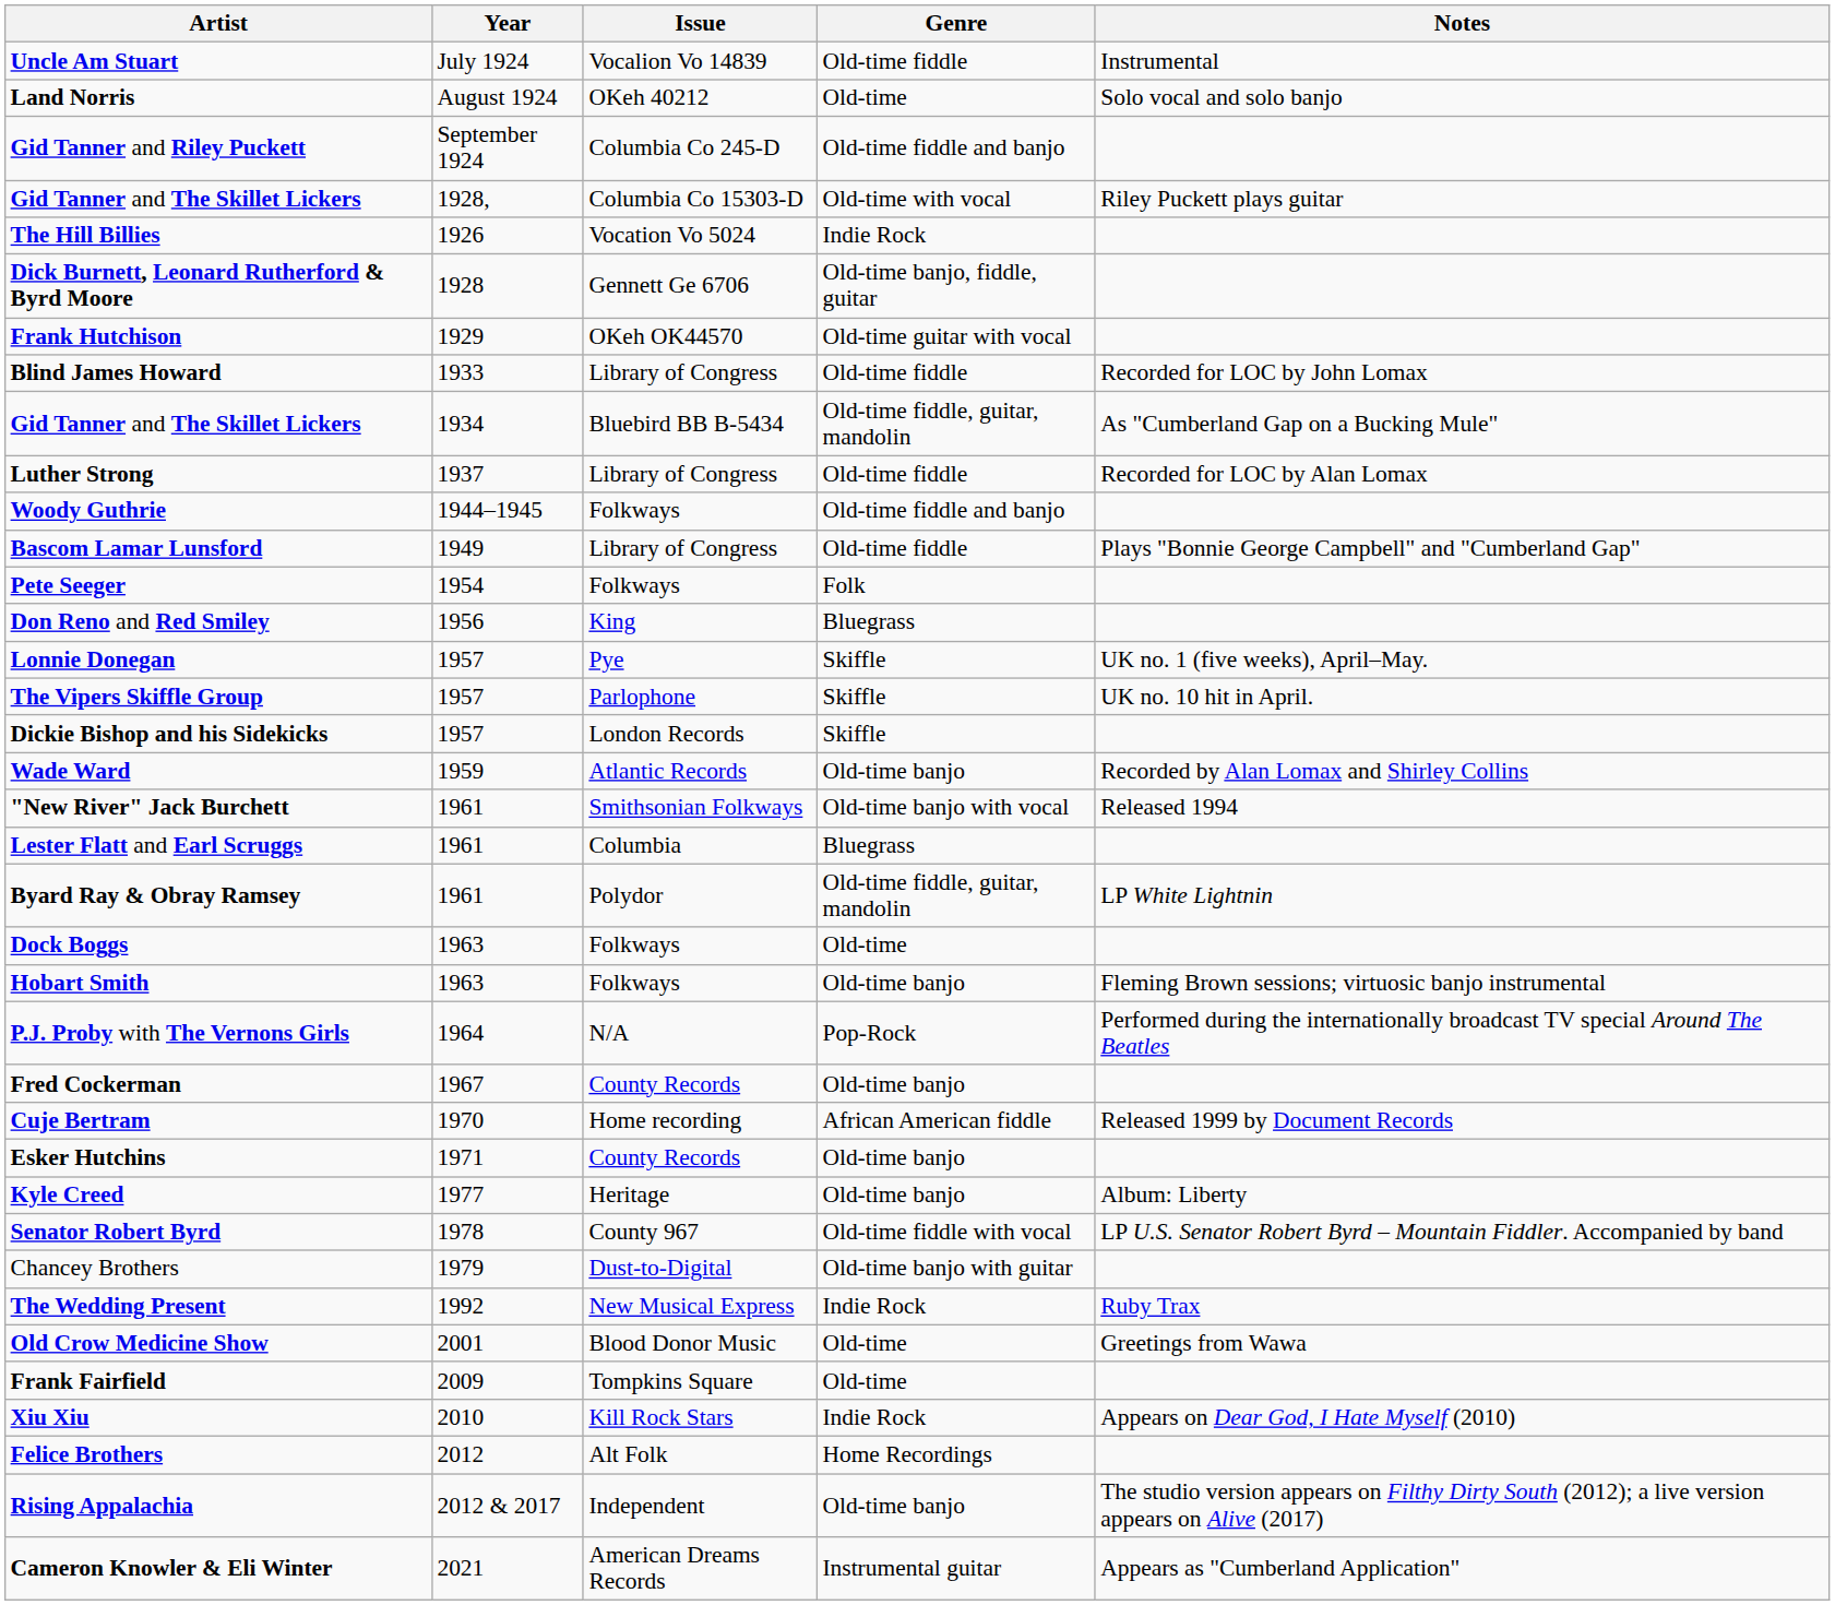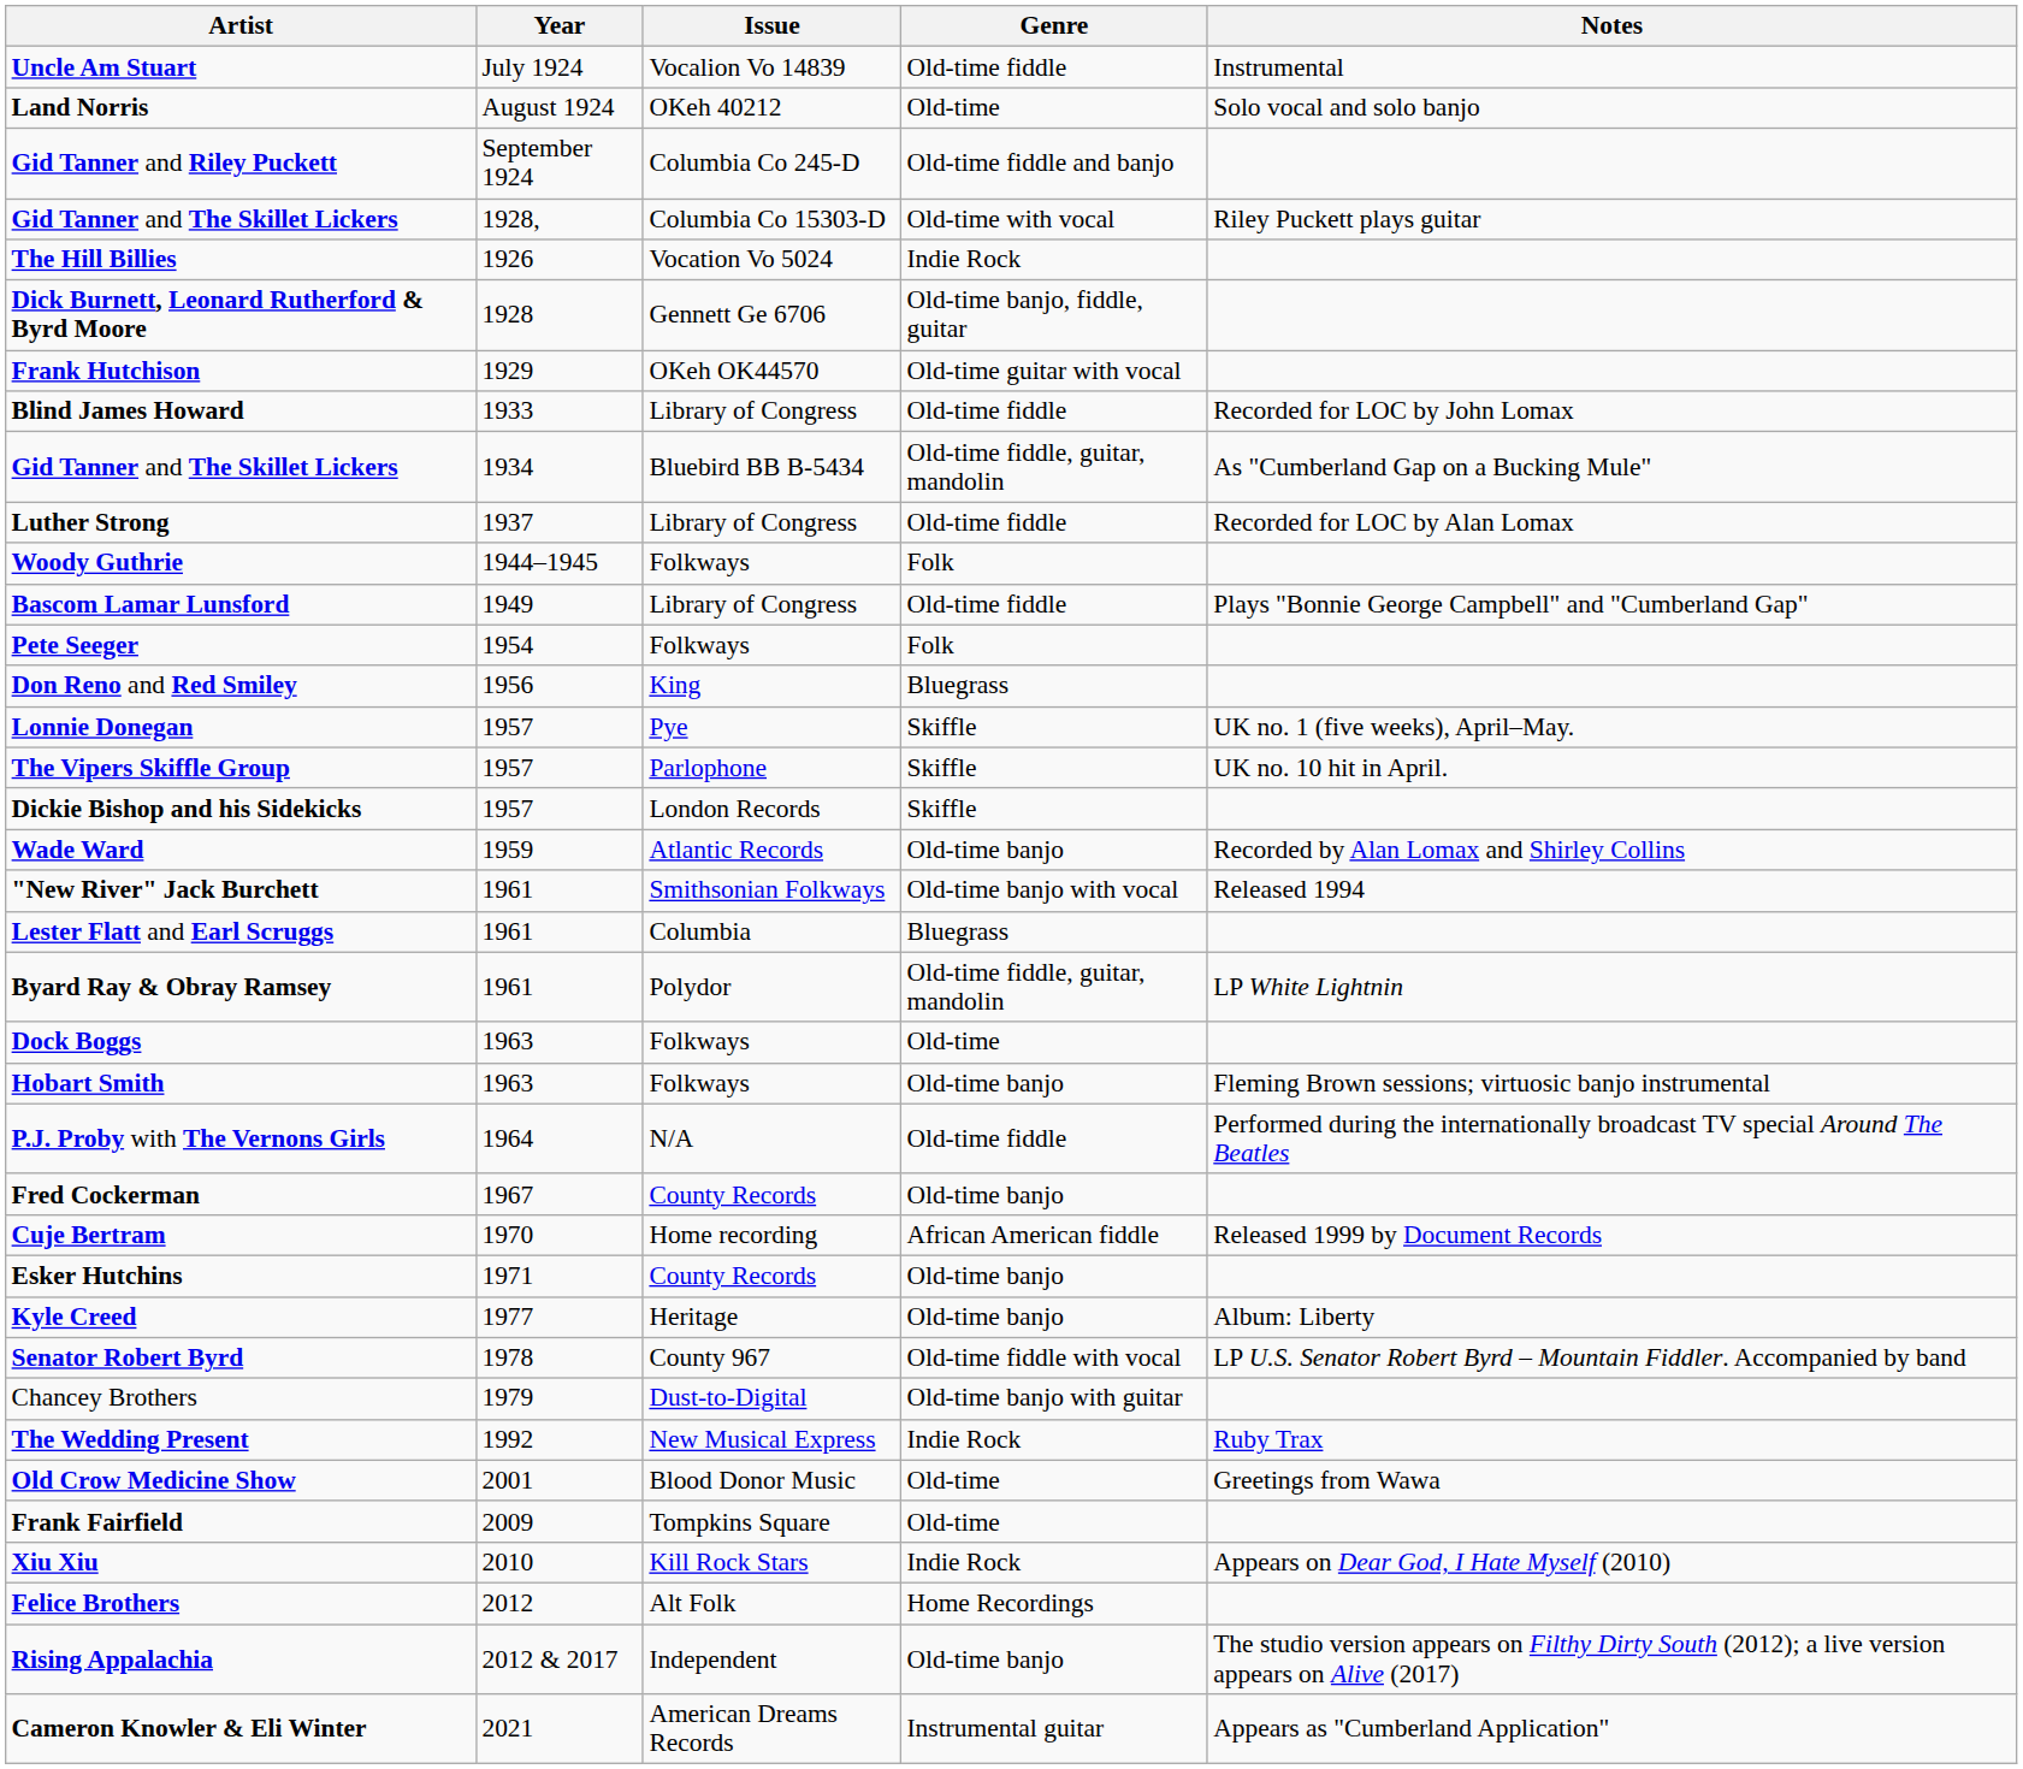 <table class="wikitable">
 <tr>
 <th>Artist</th>
 <th>Year</th>
 <th>Issue</th>
 <th>Genre</th>
 <th>Notes</th>
 </tr>
 <tr>
 <td><strong><a href='#'>Uncle Am Stuart</a></strong></td>
 <td>July 1924</td>
 <td>Vocalion Vo 14839</td>
 <td>Old-time fiddle</td>
 <td>Instrumental</td>
 </tr>
 <tr>
 <td><strong>Land Norris</strong></td>
 <td>August 1924</td>
 <td>OKeh 40212</td>
 <td>Old-time</td>
 <td>Solo vocal and solo banjo</td>
 </tr>
 <tr>
 <td><strong><a href='#'>Gid Tanner</a></strong> and <strong><a href='#'>Riley Puckett</a></strong></td>
 <td>September 1924</td>
 <td>Columbia Co 245-D</td>
 <td>Old-time fiddle and banjo</td>
 <td></td>
 </tr>
 <tr>
 <td><strong><a href='#'>Gid Tanner</a></strong> and <strong><a href='#'>The Skillet Lickers</a></strong></td>
 <td>1928,</td>
 <td>Columbia Co 15303-D</td>
 <td>Old-time with vocal</td>
 <td>Riley Puckett plays guitar</td>
 </tr>
 <tr>
 <td><strong><a href='#'>The Hill Billies</a></strong></td>
 <td>1926</td>
 <td>Vocation Vo 5024</td>
 <td>Indie Rock</td>
 <td></td>
 </tr>
 <tr>
 <td><strong><a href='#'>Dick Burnett</a>, <a href='#'>Leonard Rutherford</a> & Byrd Moore</strong></td>
 <td>1928</td>
 <td>Gennett Ge 6706</td>
 <td>Old-time banjo, fiddle, guitar</td>
 <td></td>
 </tr>
 <tr>
 <td><strong><a href='#'>Frank Hutchison</a></strong></td>
 <td>1929</td>
 <td>OKeh OK44570</td>
 <td>Old-time guitar with vocal</td>
 <td></td>
 </tr>
 <tr>
 <td><strong>Blind James Howard</strong></td>
 <td>1933</td>
 <td>Library of Congress</td>
 <td>Old-time fiddle</td>
 <td>Recorded for LOC by John Lomax</td>
 </tr>
 <tr>
 <td><strong><a href='#'>Gid Tanner</a></strong> and <strong><a href='#'>The Skillet Lickers</a></strong></td>
 <td>1934</td>
 <td>Bluebird BB B-5434</td>
 <td>Old-time fiddle, guitar, mandolin</td>
 <td>As "Cumberland Gap on a Bucking Mule"</td>
 </tr>
 <tr>
 <td><strong>Luther Strong</strong></td>
 <td>1937</td>
 <td>Library of Congress</td>
 <td>Old-time fiddle</td>
 <td>Recorded for LOC by Alan Lomax</td>
 </tr>
 <tr>
 <td><strong><a href='#'>Woody Guthrie</a></strong></td>
 <td>1944–1945</td>
 <td>Folkways</td>
-<td>Old-time fiddle and banjo</td>
+<td>Folk</td>
 <td></td>
 </tr>
 <tr>
 <td><strong><a href='#'>Bascom Lamar Lunsford</a></strong></td>
 <td>1949</td>
 <td>Library of Congress</td>
 <td>Old-time fiddle</td>
 <td>Plays "Bonnie George Campbell" and "Cumberland Gap"</td>
 </tr>
 <tr>
 <td><strong><a href='#'>Pete Seeger</a></strong></td>
 <td>1954</td>
 <td>Folkways</td>
 <td>Folk</td>
 <td></td>
 </tr>
 <tr>
 <td><strong><a href='#'>Don Reno</a></strong> and <strong><a href='#'>Red Smiley</a></strong></td>
 <td>1956</td>
 <td><a href='#'>King</a></td>
 <td>Bluegrass</td>
 <td></td>
 </tr>
 <tr>
 <td><strong><a href='#'>Lonnie Donegan</a></strong></td>
 <td>1957</td>
 <td><a href='#'>Pye</a></td>
 <td>Skiffle</td>
 <td>UK no. 1 (five weeks), April–May.</td>
 </tr>
 <tr>
 <td><strong><a href='#'>The Vipers Skiffle Group</a></strong></td>
 <td>1957</td>
 <td><a href='#'>Parlophone</a></td>
 <td>Skiffle</td>
 <td>UK no. 10 hit in April.</td>
 </tr>
 <tr>
 <td><strong>Dickie Bishop and his Sidekicks</strong></td>
 <td>1957</td>
 <td>London Records</td>
 <td>Skiffle</td>
 <td></td>
 </tr>
 <tr>
 <td><strong><a href='#'>Wade Ward</a></strong></td>
 <td>1959</td>
 <td><a href='#'>Atlantic Records</a></td>
 <td>Old-time banjo</td>
 <td>Recorded by <a href='#'>Alan Lomax</a> and <a href='#'>Shirley Collins</a></td>
 </tr>
 <tr>
 <td><strong>"New River" Jack Burchett</strong></td>
 <td>1961</td>
 <td><a href='#'>Smithsonian Folkways</a></td>
 <td>Old-time banjo with vocal</td>
 <td>Released 1994</td>
 </tr>
 <tr>
 <td><strong><a href='#'>Lester Flatt</a></strong> and <strong><a href='#'>Earl Scruggs</a></strong></td>
 <td>1961</td>
 <td>Columbia</td>
 <td>Bluegrass</td>
 <td></td>
 </tr>
 <tr>
 <td><strong>Byard Ray & Obray Ramsey</strong></td>
 <td>1961</td>
 <td>Polydor</td>
 <td>Old-time fiddle, guitar, mandolin</td>
 <td>LP <em>White Lightnin</em></td>
 </tr>
 <tr>
 <td><strong><a href='#'>Dock Boggs</a></strong></td>
 <td>1963</td>
 <td>Folkways</td>
 <td>Old-time</td>
 <td></td>
 </tr>
 <tr>
 <td><strong><a href='#'>Hobart Smith</a></strong></td>
 <td>1963</td>
 <td>Folkways</td>
 <td>Old-time banjo</td>
 <td>Fleming Brown sessions; virtuosic banjo instrumental</td>
 </tr>
 <tr>
 <td><strong><a href='#'>P.J. Proby</a></strong> with <strong><a href='#'>The Vernons Girls</a></strong></td>
 <td>1964</td>
 <td>N/A</td>
-<td>Pop-Rock</td>
+<td>Old-time fiddle</td>
 <td>Performed during the internationally broadcast TV special <em>Around <a href='#'>The Beatles</a></em></td>
 </tr>
 <tr>
 <td><strong>Fred Cockerman</strong></td>
 <td>1967</td>
 <td><a href='#'>County Records</a></td>
 <td>Old-time banjo</td>
 </tr>
 <tr>
 <td><strong><a href='#'>Cuje Bertram</a></strong></td>
 <td>1970</td>
 <td>Home recording</td>
 <td>African American fiddle</td>
 <td>Released 1999 by <a href='#'>Document Records</a></td>
 </tr>
 <tr>
 <td><strong>Esker Hutchins</strong></td>
 <td>1971</td>
 <td><a href='#'>County Records</a></td>
 <td>Old-time banjo</td>
 </tr>
 <tr>
 <td><strong><a href='#'>Kyle Creed</a></strong></td>
 <td>1977</td>
 <td>Heritage</td>
 <td>Old-time banjo</td>
 <td>Album: Liberty</td>
 </tr>
 <tr>
 <td><strong><a href='#'>Senator Robert Byrd</a></strong></td>
 <td>1978</td>
 <td>County 967</td>
 <td>Old-time fiddle with vocal</td>
 <td>LP <em>U.S. Senator Robert Byrd – Mountain Fiddler</em>. Accompanied by band</td>
 </tr>
 <tr>
 <td>Chancey Brothers</td>
 <td>1979</td>
 <td><a href='#'>Dust-to-Digital</a></td>
 <td>Old-time banjo with guitar</td>
 </tr>
 <tr>
 <td><strong><a href='#'>The Wedding Present</a></strong></td>
 <td>1992</td>
 <td><a href='#'>New Musical Express</a></td>
 <td>Indie Rock</td>
 <td><a href='#'>Ruby Trax</a></td>
 </tr>
 <tr>
 <td><strong><a href='#'>Old Crow Medicine Show</a></strong></td>
 <td>2001</td>
 <td>Blood Donor Music</td>
 <td>Old-time</td>
 <td>Greetings from Wawa</td>
 </tr>
 <tr>
 <td><strong>Frank Fairfield</strong></td>
 <td>2009</td>
 <td>Tompkins Square</td>
 <td>Old-time</td>
 <td></td>
 </tr>
 <tr>
 <td><strong><a href='#'>Xiu Xiu</a></strong></td>
 <td>2010</td>
 <td><a href='#'>Kill Rock Stars</a></td>
 <td>Indie Rock</td>
 <td>Appears on <em><a href='#'>Dear God, I Hate Myself</a></em> (2010)</td>
 </tr>
 <tr>
 <td><strong><a href='#'>Felice Brothers</a></strong></td>
 <td>2012</td>
 <td>Alt Folk</td>
 <td>Home Recordings</td>
 <td></td>
 </tr>
 <tr>
 <td><strong><a href='#'>Rising Appalachia</a></strong></td>
 <td>2012 & 2017</td>
 <td>Independent</td>
 <td>Old-time banjo</td>
 <td>The studio version appears on <em><a href='#'>Filthy Dirty South</a></em> (2012); a live version appears on <em><a href='#'>Alive</a></em> (2017)</td>
 </tr>
 <tr>
 <td><strong>Cameron Knowler & Eli Winter</strong></td>
 <td>2021</td>
 <td>American Dreams Records</td>
 <td>Instrumental guitar</td>
 <td>Appears as "Cumberland Application"</td>
 </tr>
 </table>
